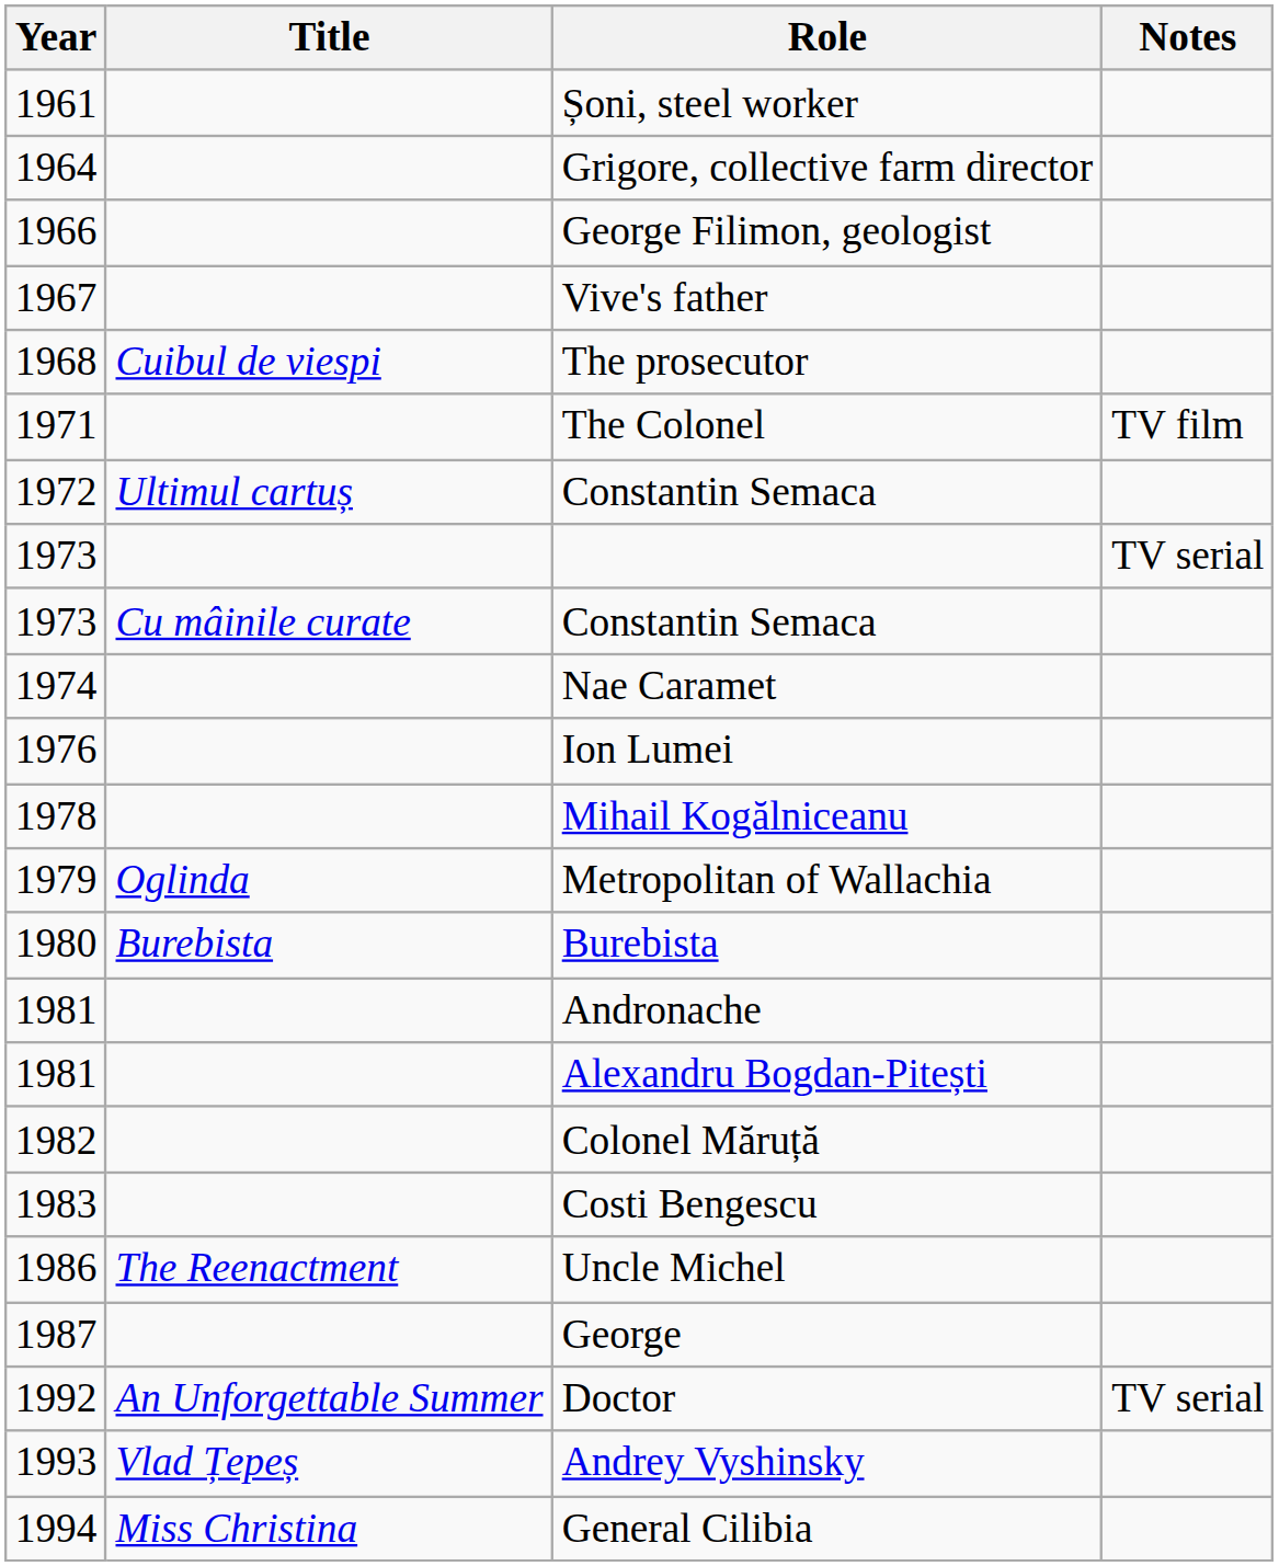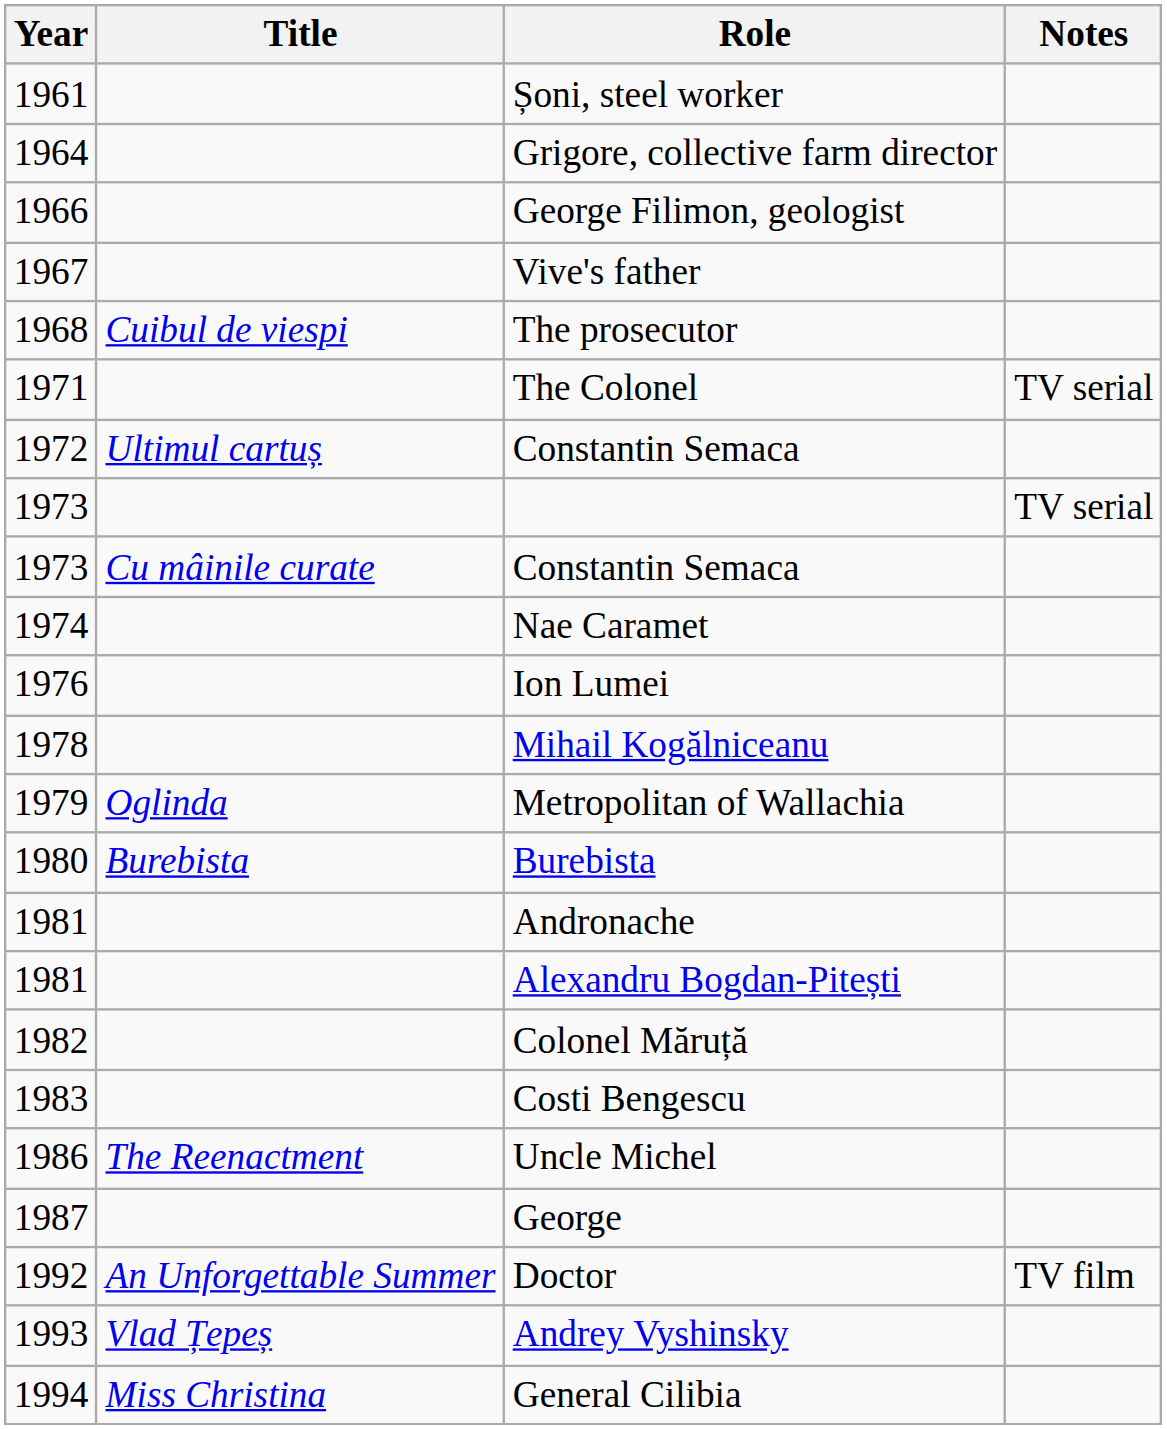 <table class="wikitable sortable">
 <tr>
 <th>Year</th>
 <th>Title</th>
 <th>Role</th>
 <th class="unsortable">Notes</th>
 </tr>
 <tr>
 <td>1961</td>
 <td><em></em></td>
 <td>Șoni, steel worker</td>
 <td></td>
 </tr>
 <tr>
 <td>1964</td>
 <td><em></em></td>
 <td>Grigore, collective farm director</td>
 <td></td>
 </tr>
 <tr>
 <td>1966</td>
 <td><em></em></td>
 <td>George Filimon, geologist</td>
 <td></td>
 </tr>
 <tr>
 <td>1967</td>
 <td><em></em></td>
 <td>Vive's father</td>
 <td></td>
 </tr>
 <tr>
 <td>1968</td>
 <td><em><a href='#'>Cuibul de viespi</a></em></td>
 <td>The prosecutor</td>
 <td></td>
 </tr>
 <tr>
 <td>1971</td>
 <td><em></em></td>
 <td>The Colonel</td>
-<td>TV film</td>
+<td>TV serial</td>
 </tr>
 <tr>
 <td>1972</td>
 <td><em><a href='#'>Ultimul cartuș</a></em></td>
 <td>Constantin Semaca</td>
 <td></td>
 </tr>
 <tr>
 <td>1973</td>
 <td><em></em></td>
 <td></td>
 <td>TV serial</td>
 </tr>
 <tr>
 <td rowspan=1>1973</td>
 <td><em><a href='#'>Cu mâinile curate</a></em></td>
 <td>Constantin Semaca</td>
 <td></td>
 </tr>
 <tr>
 <td rowspan=1>1974</td>
 <td><em></em></td>
 <td>Nae Caramet</td>
 <td></td>
 </tr>
 <tr>
 <td>1976</td>
 <td><em></em></td>
 <td>Ion Lumei</td>
 <td></td>
 </tr>
 <tr>
 <td>1978</td>
 <td><em></em></td>
 <td><a href='#'>Mihail Kogălniceanu</a></td>
 <td></td>
 </tr>
 <tr>
 <td>1979</td>
 <td><em><a href='#'>Oglinda</a></em></td>
 <td>Metropolitan of Wallachia</td>
 <td></td>
 </tr>
 <tr>
 <td>1980</td>
 <td><em><a href='#'>Burebista</a></em></td>
 <td><a href='#'>Burebista</a></td>
 <td></td>
 </tr>
 <tr>
 <td>1981</td>
 <td><em></em></td>
 <td>Andronache</td>
 <td></td>
 </tr>
 <tr>
 <td>1981</td>
 <td><em></em></td>
 <td><a href='#'>Alexandru Bogdan-Pitești</a></td>
 <td></td>
 </tr>
 <tr>
 <td>1982</td>
 <td><em></em></td>
 <td>Colonel Măruță</td>
 <td></td>
 </tr>
 <tr>
 <td>1983</td>
 <td><em></em></td>
 <td>Costi Bengescu</td>
 <td></td>
 </tr>
 <tr>
 <td>1986</td>
 <td><em><a href='#'>The Reenactment</a></em></td>
 <td>Uncle Michel</td>
 <td></td>
 </tr>
 <tr>
 <td>1987</td>
 <td><em></em></td>
 <td>George</td>
 <td></td>
 </tr>
 <tr>
 <td>1992</td>
 <td><em><a href='#'>An Unforgettable Summer</a></em></td>
 <td>Doctor</td>
-<td>TV serial</td>
+<td>TV film</td>
 </tr>
 <tr>
 <td>1993</td>
 <td><em><a href='#'>Vlad Țepeș</a></em></td>
 <td><a href='#'>Andrey Vyshinsky</a></td>
 <td></td>
 </tr>
 <tr>
 <td>1994</td>
 <td><em><a href='#'>Miss Christina</a></em></td>
 <td>General Cilibia</td>
 <td></td>
 </tr>
 </table>
